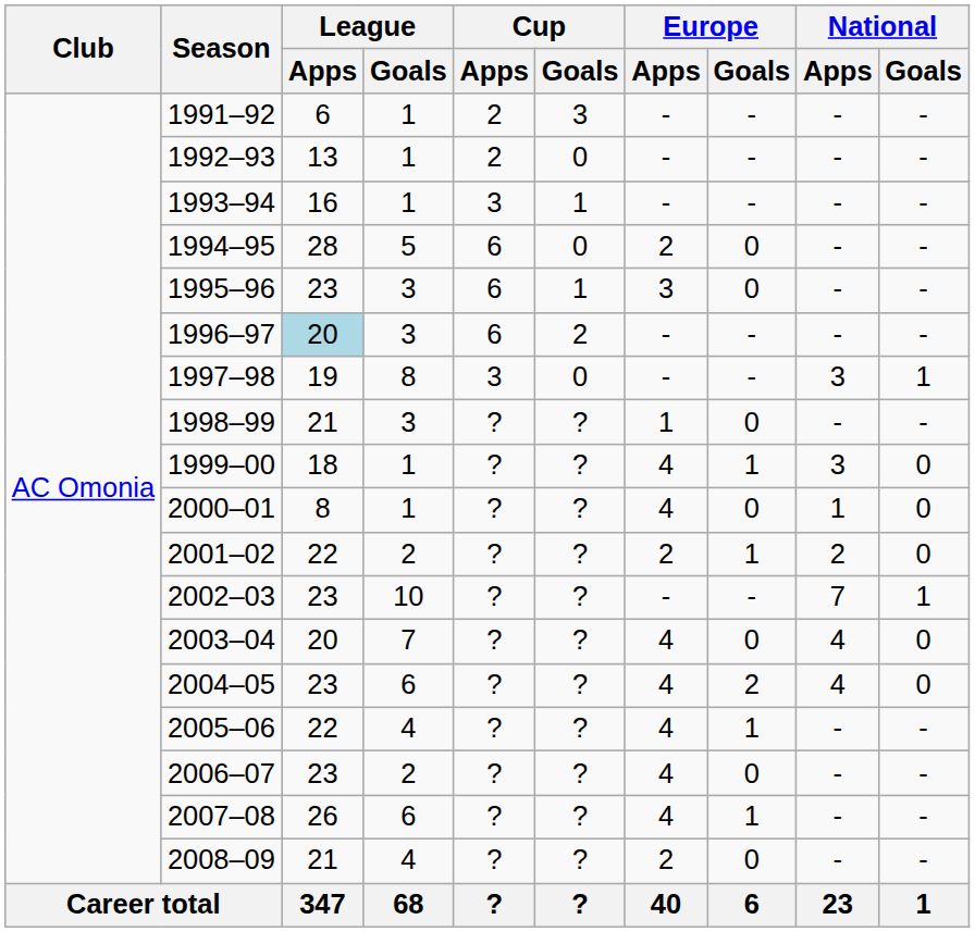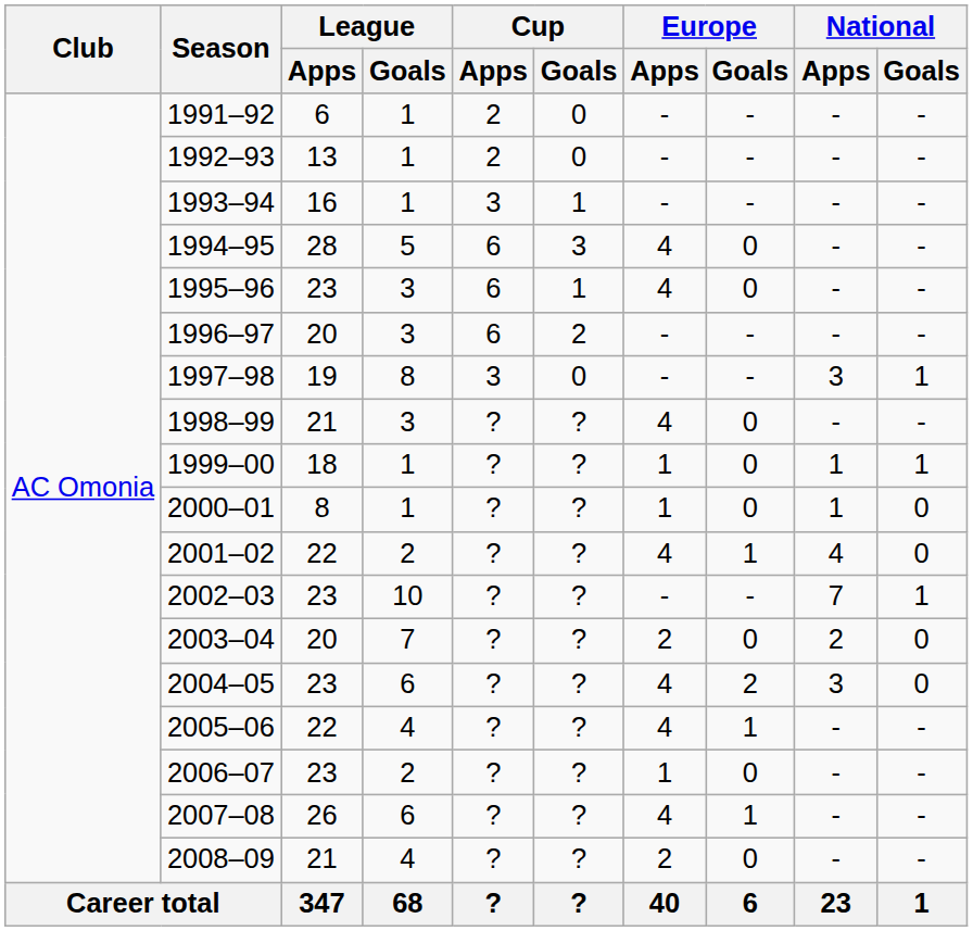 <table class="wikitable" style="text-align: center;">
 <tr>
 <th rowspan="2">Club</th>
 <th rowspan="2">Season</th>
 <th colspan="2">League</th>
 <th colspan="2">Cup</th>
 <th colspan="2"><a href='#'>Europe</a></th>
 <th colspan="2"><a href='#'>National</a></th>
 </tr>
 <tr>
 <th>Apps</th>
 <th>Goals</th>
 <th>Apps</th>
 <th>Goals</th>
 <th>Apps</th>
 <th>Goals</th>
 <th>Apps</th>
 <th>Goals</th>
 </tr>
 <tr>
 <td rowspan="18" valign="center"><a href='#'>AC Omonia</a></td>
 <td>1991–92</td>
 <td>6</td>
 <td>1</td>
 <td>2</td>
-<td>3</td>
+<td>0</td>
 <td>-</td>
 <td>-</td>
 <td>-</td>
 <td>-</td>
 </tr>
 <tr>
 <td>1992–93</td>
 <td>13</td>
 <td>1</td>
 <td>2</td>
 <td>0</td>
 <td>-</td>
 <td>-</td>
 <td>-</td>
 <td>-</td>
 </tr>
 <tr>
 <td>1993–94</td>
 <td>16</td>
 <td>1</td>
 <td>3</td>
 <td>1</td>
 <td>-</td>
 <td>-</td>
 <td>-</td>
 <td>-</td>
 </tr>
 <tr>
 <td>1994–95</td>
 <td>28</td>
 <td>5</td>
 <td>6</td>
-<td>0</td>
-<td>2</td>
+<td>3</td>
+<td>4</td>
 <td>0</td>
 <td>-</td>
 <td>-</td>
 </tr>
 <tr>
 <td>1995–96</td>
 <td>23</td>
 <td>3</td>
 <td>6</td>
 <td>1</td>
-<td>3</td>
+<td>4</td>
 <td>0</td>
 <td>-</td>
 <td>-</td>
 </tr>
 <tr>
 <td>1996–97</td>
-<td style="background: lightblue;">20</td>
+<td>20</td>
 <td>3</td>
 <td>6</td>
 <td>2</td>
 <td>-</td>
 <td>-</td>
 <td>-</td>
 <td>-</td>
 </tr>
 <tr>
 <td>1997–98</td>
 <td>19</td>
 <td>8</td>
 <td>3</td>
 <td>0</td>
 <td>-</td>
 <td>-</td>
 <td>3</td>
 <td>1</td>
 </tr>
 <tr>
 <td>1998–99</td>
 <td>21</td>
 <td>3</td>
 <td>?</td>
 <td>?</td>
-<td>1</td>
+<td>4</td>
 <td>0</td>
 <td>-</td>
 <td>-</td>
 </tr>
 <tr>
 <td>1999–00</td>
 <td>18</td>
 <td>1</td>
 <td>?</td>
 <td>?</td>
-<td>4</td>
 <td>1</td>
-<td>3</td>
 <td>0</td>
+<td>1</td>
+<td>1</td>
 </tr>
 <tr>
 <td>2000–01</td>
 <td>8</td>
 <td>1</td>
 <td>?</td>
 <td>?</td>
-<td>4</td>
+<td>1</td>
 <td>0</td>
 <td>1</td>
 <td>0</td>
 </tr>
 <tr>
 <td>2001–02</td>
 <td>22</td>
 <td>2</td>
 <td>?</td>
 <td>?</td>
-<td>2</td>
+<td>4</td>
 <td>1</td>
-<td>2</td>
+<td>4</td>
 <td>0</td>
 </tr>
 <tr>
 <td>2002–03</td>
 <td>23</td>
 <td>10</td>
 <td>?</td>
 <td>?</td>
 <td>-</td>
 <td>-</td>
 <td>7</td>
 <td>1</td>
 </tr>
 <tr>
 <td>2003–04</td>
 <td>20</td>
 <td>7</td>
 <td>?</td>
 <td>?</td>
-<td>4</td>
+<td>2</td>
 <td>0</td>
-<td>4</td>
+<td>2</td>
 <td>0</td>
 </tr>
 <tr>
 <td>2004–05</td>
 <td>23</td>
 <td>6</td>
 <td>?</td>
 <td>?</td>
 <td>4</td>
 <td>2</td>
-<td>4</td>
+<td>3</td>
 <td>0</td>
 </tr>
 <tr>
 <td>2005–06</td>
 <td>22</td>
 <td>4</td>
 <td>?</td>
 <td>?</td>
 <td>4</td>
 <td>1</td>
 <td>-</td>
 <td>-</td>
 </tr>
 <tr>
 <td>2006–07</td>
 <td>23</td>
 <td>2</td>
 <td>?</td>
 <td>?</td>
-<td>4</td>
+<td>1</td>
 <td>0</td>
 <td>-</td>
 <td>-</td>
 </tr>
 <tr>
 <td>2007–08</td>
 <td>26</td>
 <td>6</td>
 <td>?</td>
 <td>?</td>
 <td>4</td>
 <td>1</td>
 <td>-</td>
 <td>-</td>
 </tr>
 <tr>
 <td>2008–09</td>
 <td>21</td>
 <td>4</td>
 <td>?</td>
 <td>?</td>
 <td>2</td>
 <td>0</td>
 <td>-</td>
 <td>-</td>
 </tr>
 <tr>
 <th colspan="2">Career total</th>
 <th>347</th>
 <th>68</th>
 <th>?</th>
 <th>?</th>
 <th>40</th>
 <th>6</th>
 <th>23</th>
 <th>1</th>
 </tr>
 </table>
